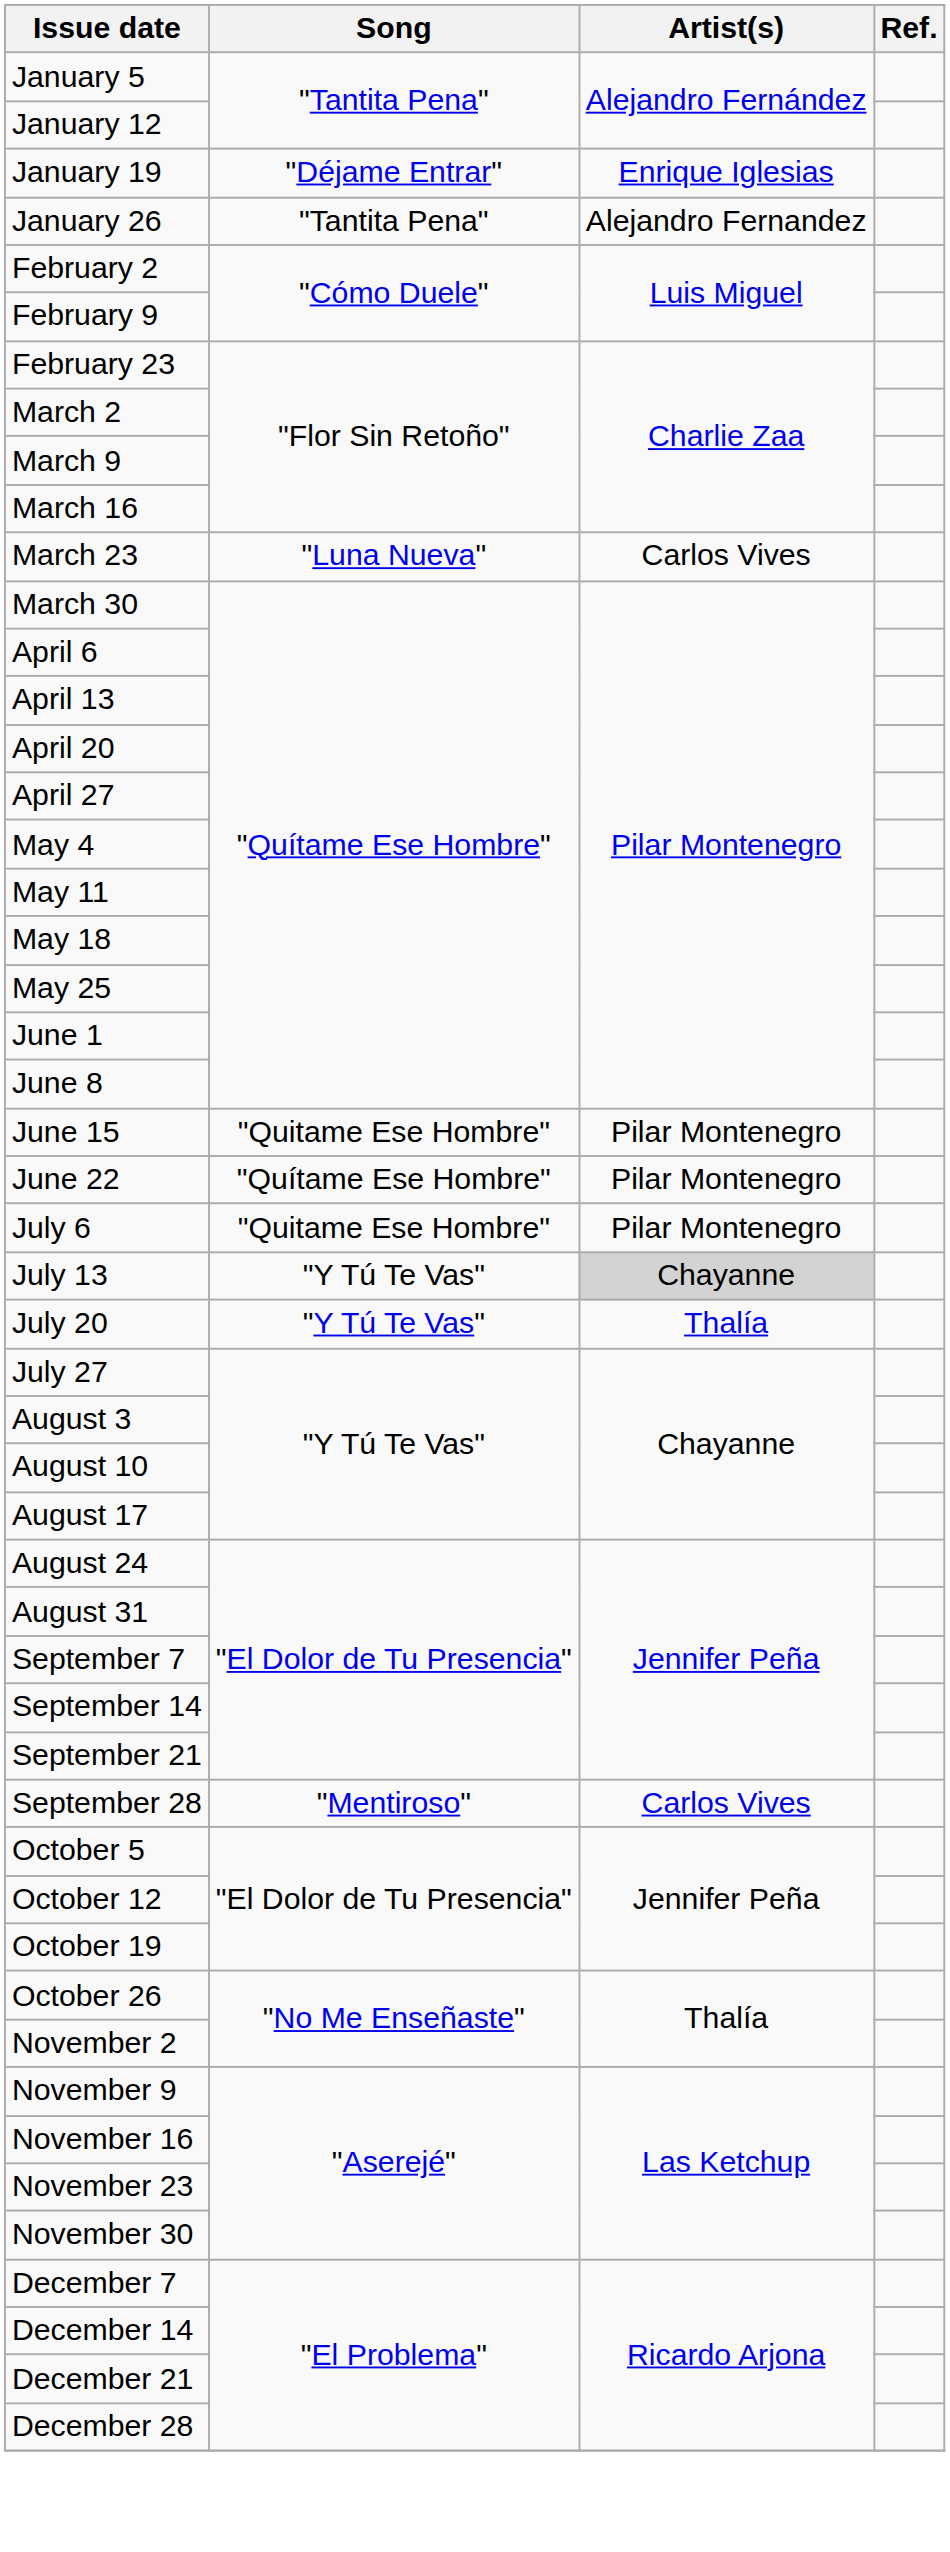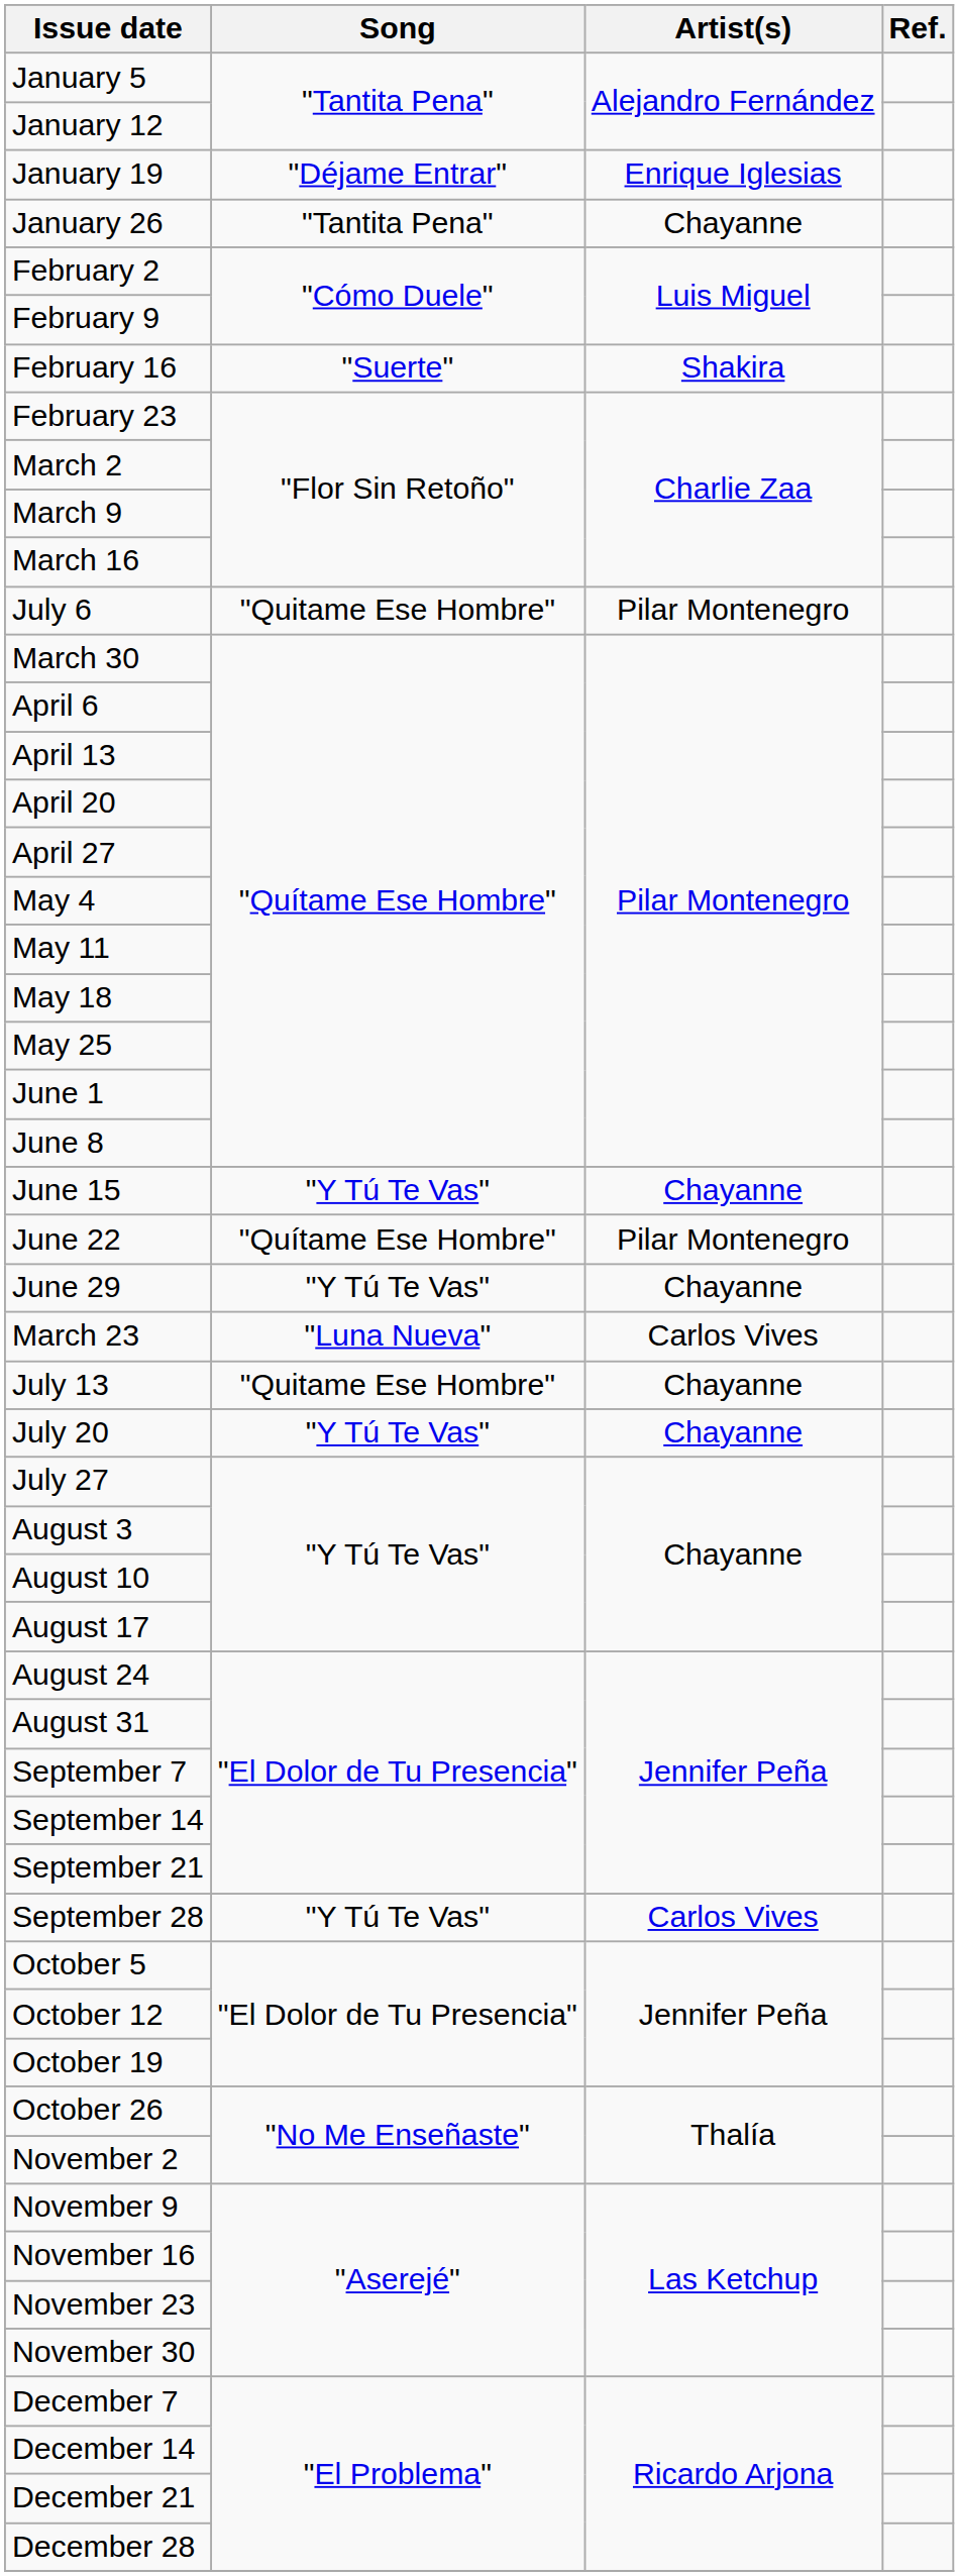 <table class="wikitable sortable">
 <tr>
 <th style="text-align: center;">Issue date</th>
 <th style="text-align: center;">Song</th>
 <th style="text-align: center;">Artist(s)</th>
 <th style="text-align: center;">Ref.</th>
 </tr>
 <tr>
 <td>January 5</td>
 <td style="text-align: center;" rowspan="2">"<a href='#'>Tantita Pena</a>"</td>
 <td style="text-align: center;" rowspan="2"><a href='#'>Alejandro Fernández</a></td>
 <td style="text-align: center;"></td>
 </tr>
 <tr>
 <td>January 12</td>
 <td style="text-align: center;"></td>
 </tr>
 <tr>
 <td>January 19</td>
 <td style="text-align: center;">"<a href='#'>Déjame Entrar</a>"</td>
 <td style="text-align: center;"><a href='#'>Enrique Iglesias</a></td>
 <td style="text-align: center;"></td>
 </tr>
 <tr>
 <td>January 26</td>
 <td style="text-align: center;">"Tantita Pena"</td>
-<td style="text-align: center;">Alejandro Fernandez</td>
+<td style="text-align: center;">Chayanne</td>
 <td style="text-align: center;"></td>
 </tr>
 <tr>
 <td>February 2</td>
 <td style="text-align: center;" rowspan="2">"<a href='#'>Cómo Duele</a>"</td>
 <td style="text-align: center;" rowspan="2"><a href='#'>Luis Miguel</a></td>
 <td style="text-align: center;"></td>
 </tr>
 <tr>
 <td>February 9</td>
+<td style="text-align: center;"></td>
+</tr>
+<tr>
+<td>February 16</td>
+<td style="text-align: center;">"<a href='#'>Suerte</a>"</td>
+<td style="text-align: center;"><a href='#'>Shakira</a></td>
 <td style="text-align: center;"></td>
 </tr>
 <tr>
 <td>February 23</td>
 <td style="text-align: center;" rowspan="4">"Flor Sin Retoño"</td>
 <td style="text-align: center;" rowspan="4"><a href='#'>Charlie Zaa</a></td>
 <td style="text-align: center;"></td>
 </tr>
 <tr>
 <td>March 2</td>
 <td style="text-align: center;"></td>
 </tr>
 <tr>
 <td>March 9</td>
 <td style="text-align: center;"></td>
 </tr>
 <tr>
 <td>March 16</td>
 <td style="text-align: center;"></td>
 </tr>
 <tr>
-<td>March 23</td>
-<td style="text-align: center;">"<a href='#'>Luna Nueva</a>"</td>
-<td style="text-align: center;">Carlos Vives</td>
+<td>July 6</td>
+<td style="text-align: center;">"Quitame Ese Hombre"</td>
+<td style="text-align: center;">Pilar Montenegro</td>
 <td style="text-align: center;"></td>
 </tr>
 <tr>
 <td>March 30</td>
 <td style="text-align: center;" rowspan="11">"<a href='#'>Quítame Ese Hombre</a>"</td>
 <td style="text-align: center;" rowspan="11"><a href='#'>Pilar Montenegro</a></td>
 <td style="text-align: center;"></td>
 </tr>
 <tr>
 <td>April 6</td>
 <td style="text-align: center;"></td>
 </tr>
 <tr>
 <td>April 13</td>
 <td style="text-align: center;"></td>
 </tr>
 <tr>
 <td>April 20</td>
 <td style="text-align: center;"></td>
 </tr>
 <tr>
 <td>April 27</td>
 <td style="text-align: center;"></td>
 </tr>
 <tr>
 <td>May 4</td>
 <td style="text-align: center;"></td>
 </tr>
 <tr>
 <td>May 11</td>
 <td style="text-align: center;"></td>
 </tr>
 <tr>
 <td>May 18</td>
 <td style="text-align: center;"></td>
 </tr>
 <tr>
 <td>May 25</td>
 <td style="text-align: center;"></td>
 </tr>
 <tr>
 <td>June 1</td>
 <td style="text-align: center;"></td>
 </tr>
 <tr>
 <td>June 8</td>
 <td style="text-align: center;"></td>
 </tr>
 <tr>
 <td>June 15</td>
-<td style="text-align: center;">"Quitame Ese Hombre"</td>
-<td style="text-align: center;">Pilar Montenegro</td>
+<td style="text-align: center;">"<a href='#'>Y Tú Te Vas</a>"</td>
+<td style="text-align: center;"><a href='#'>Chayanne</a></td>
 <td style="text-align: center;"></td>
 </tr>
 <tr>
 <td>June 22</td>
 <td style="text-align: center;">"Quítame Ese Hombre"</td>
 <td style="text-align: center;">Pilar Montenegro</td>
 <td style="text-align: center;"></td>
 </tr>
 <tr>
-<td>July 6</td>
-<td style="text-align: center;">"Quitame Ese Hombre"</td>
-<td style="text-align: center;">Pilar Montenegro</td>
+<td>June 29</td>
+<td style="text-align: center;">"Y Tú Te Vas"</td>
+<td style="text-align: center;">Chayanne</td>
+<td style="text-align: center;"></td>
+</tr>
+<tr>
+<td>March 23</td>
+<td style="text-align: center;">"<a href='#'>Luna Nueva</a>"</td>
+<td style="text-align: center;">Carlos Vives</td>
 <td style="text-align: center;"></td>
 </tr>
 <tr>
 <td>July 13</td>
-<td style="text-align: center;">"Y Tú Te Vas"</td>
-<td style="background: lightgrey; text-align: center;">Chayanne</td>
+<td style="text-align: center;">"Quitame Ese Hombre"</td>
+<td style="text-align: center;">Chayanne</td>
 <td style="text-align: center;"></td>
 </tr>
 <tr>
 <td>July 20</td>
 <td style="text-align: center;">"<a href='#'>Y Tú Te Vas</a>"</td>
-<td style="text-align: center;"><a href='#'>Thalía</a></td>
+<td style="text-align: center;"><a href='#'>Chayanne</a></td>
 <td style="text-align: center;"></td>
 </tr>
 <tr>
 <td>July 27</td>
 <td style="text-align: center;" rowspan="4">"Y Tú Te Vas"</td>
 <td style="text-align: center;" rowspan="4">Chayanne</td>
 <td style="text-align: center;"></td>
 </tr>
 <tr>
 <td>August 3</td>
 <td style="text-align: center;"></td>
 </tr>
 <tr>
 <td>August 10</td>
 <td style="text-align: center;"></td>
 </tr>
 <tr>
 <td>August 17</td>
 <td style="text-align: center;"></td>
 </tr>
 <tr>
 <td>August 24</td>
 <td style="text-align: center;" rowspan="5">"<a href='#'>El Dolor de Tu Presencia</a>"</td>
 <td style="text-align: center;" rowspan="5"><a href='#'>Jennifer Peña</a></td>
 <td style="text-align: center;"></td>
 </tr>
 <tr>
 <td>August 31</td>
 <td style="text-align: center;"></td>
 </tr>
 <tr>
 <td>September 7</td>
 <td style="text-align: center;"></td>
 </tr>
 <tr>
 <td>September 14</td>
 <td style="text-align: center;"></td>
 </tr>
 <tr>
 <td>September 21</td>
 <td style="text-align: center;"></td>
 </tr>
 <tr>
 <td>September 28</td>
-<td style="text-align: center;">"<a href='#'>Mentiroso</a>"</td>
+<td style="text-align: center;">"Y Tú Te Vas"</td>
 <td style="text-align: center;"><a href='#'>Carlos Vives</a></td>
 <td style="text-align: center;"></td>
 </tr>
 <tr>
 <td>October 5</td>
 <td style="text-align: center;" rowspan="3">"El Dolor de Tu Presencia"</td>
 <td style="text-align: center;" rowspan="3">Jennifer Peña</td>
 <td style="text-align: center;"></td>
 </tr>
 <tr>
 <td>October 12</td>
 <td style="text-align: center;"></td>
 </tr>
 <tr>
 <td>October 19</td>
 <td style="text-align: center;"></td>
 </tr>
 <tr>
 <td>October 26</td>
 <td style="text-align: center;" rowspan="2">"<a href='#'>No Me Enseñaste</a>"</td>
 <td style="text-align: center;" rowspan="2">Thalía</td>
 <td style="text-align: center;"></td>
 </tr>
 <tr>
 <td>November 2</td>
 <td style="text-align: center;"></td>
 </tr>
 <tr>
 <td>November 9</td>
 <td style="text-align: center;" rowspan="4">"<a href='#'>Aserejé</a>"</td>
 <td style="text-align: center;" rowspan="4"><a href='#'>Las Ketchup</a></td>
 <td style="text-align: center;"></td>
 </tr>
 <tr>
 <td>November 16</td>
 <td style="text-align: center;"></td>
 </tr>
 <tr>
 <td>November 23</td>
 <td style="text-align: center;"></td>
 </tr>
 <tr>
 <td>November 30</td>
 <td style="text-align: center;"></td>
 </tr>
 <tr>
 <td>December 7</td>
 <td style="text-align: center;" rowspan="4">"<a href='#'>El Problema</a>"</td>
 <td style="text-align: center;" rowspan="4"><a href='#'>Ricardo Arjona</a></td>
 <td style="text-align: center;"></td>
 </tr>
 <tr>
 <td>December 14</td>
 <td style="text-align: center;"></td>
 </tr>
 <tr>
 <td>December 21</td>
 <td style="text-align: center;"></td>
 </tr>
 <tr>
 <td>December 28</td>
 <td style="text-align: center;"></td>
 </tr>
 <tr>
 </tr>
 </table>
